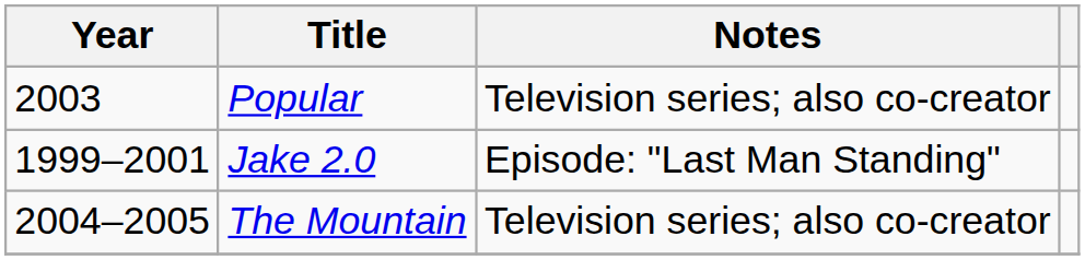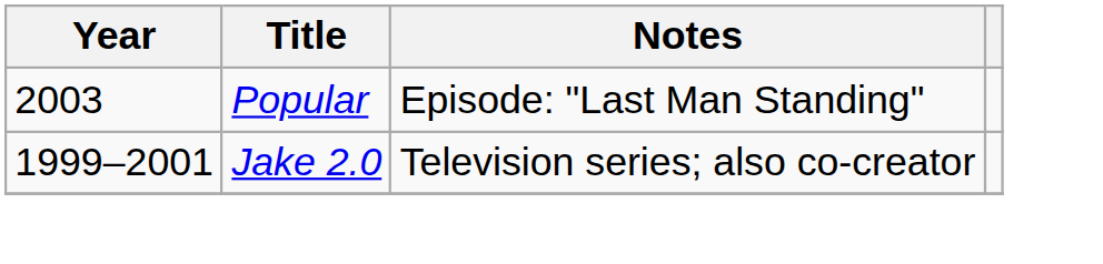 <table class="wikitable sortable">
 <tr>
 <th>Year</th>
 <th>Title</th>
 <th>Notes</th>
 <th class="unsortable"></th>
 </tr>
 <tr>
 <td>2003</td>
 <td><em><a href='#'>Popular</a></em></td>
-<td>Television series; also co-creator</td>
+<td>Episode: "Last Man Standing"</td>
 <td style="text-align:center;"></td>
 </tr>
 <tr>
 <td>1999–2001</td>
 <td><em><a href='#'>Jake 2.0</a></em></td>
-<td>Episode: "Last Man Standing"</td>
-<td style="text-align:center;"></td>
-</tr>
-<tr>
-<td>2004–2005</td>
-<td><em><a href='#'>The Mountain</a></em></td>
 <td>Television series; also co-creator</td>
 <td style="text-align:center;"></td>
 </tr>
 <tr>
 </tr>
 </table>
